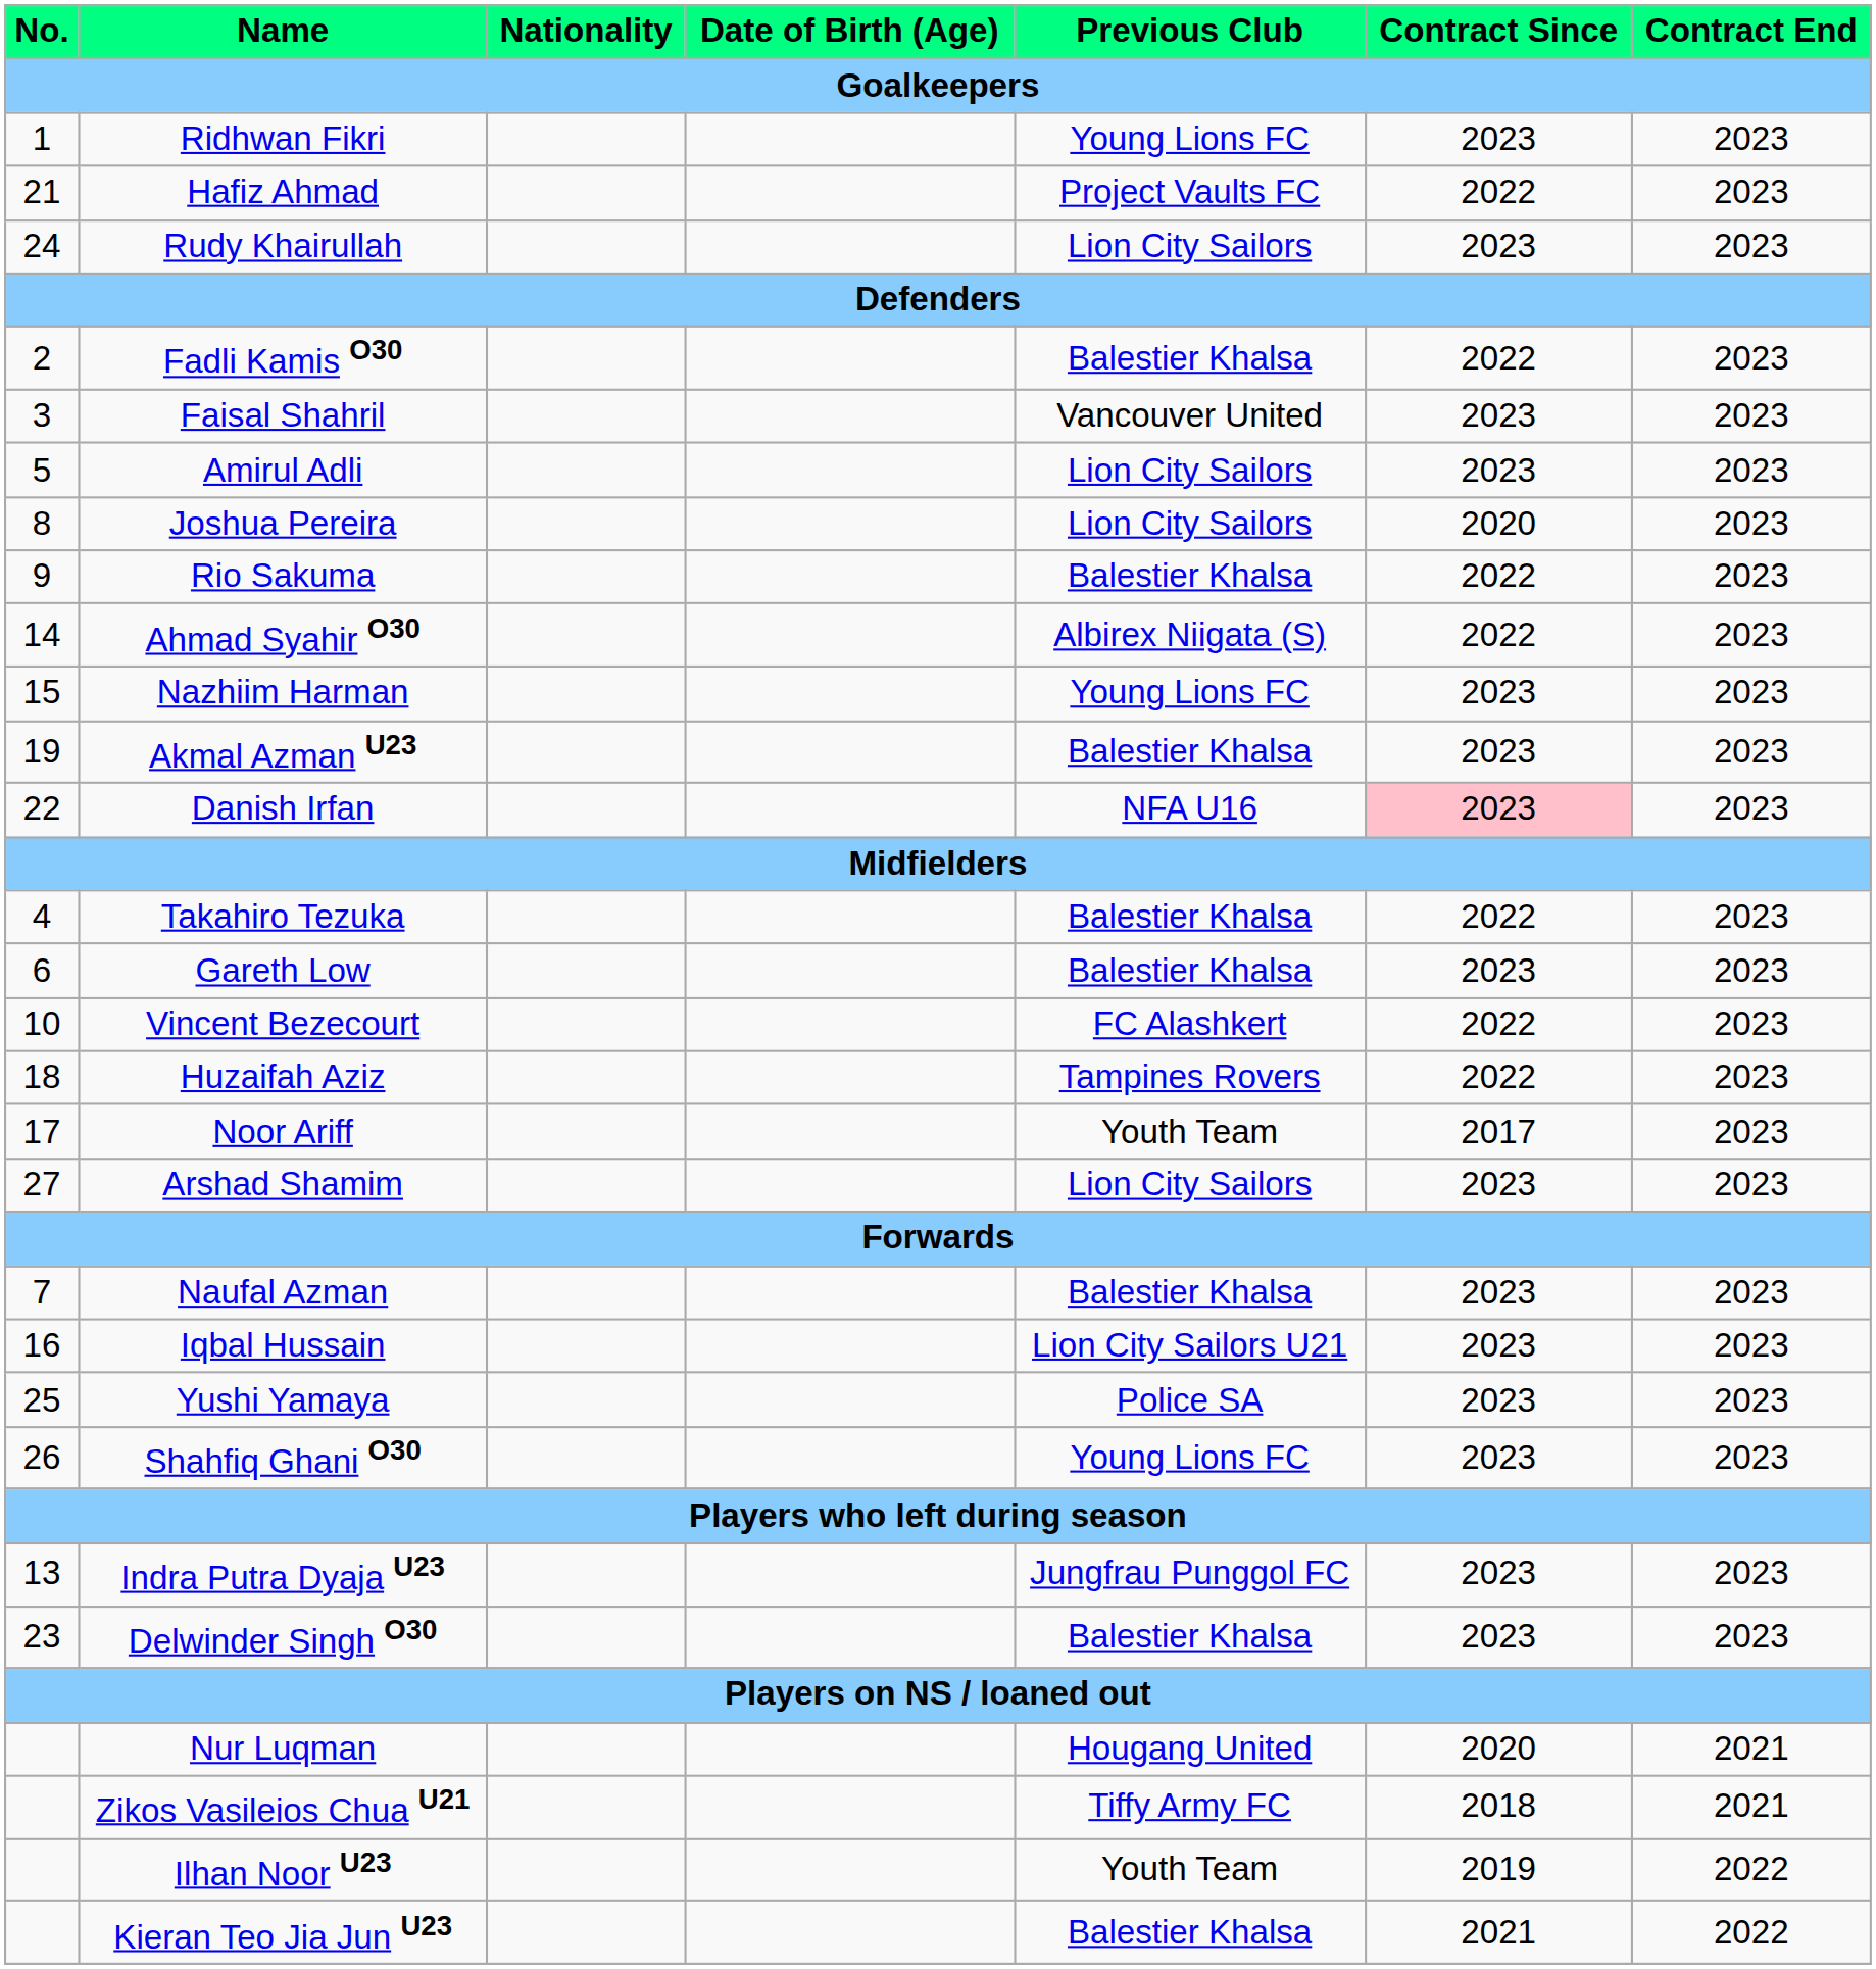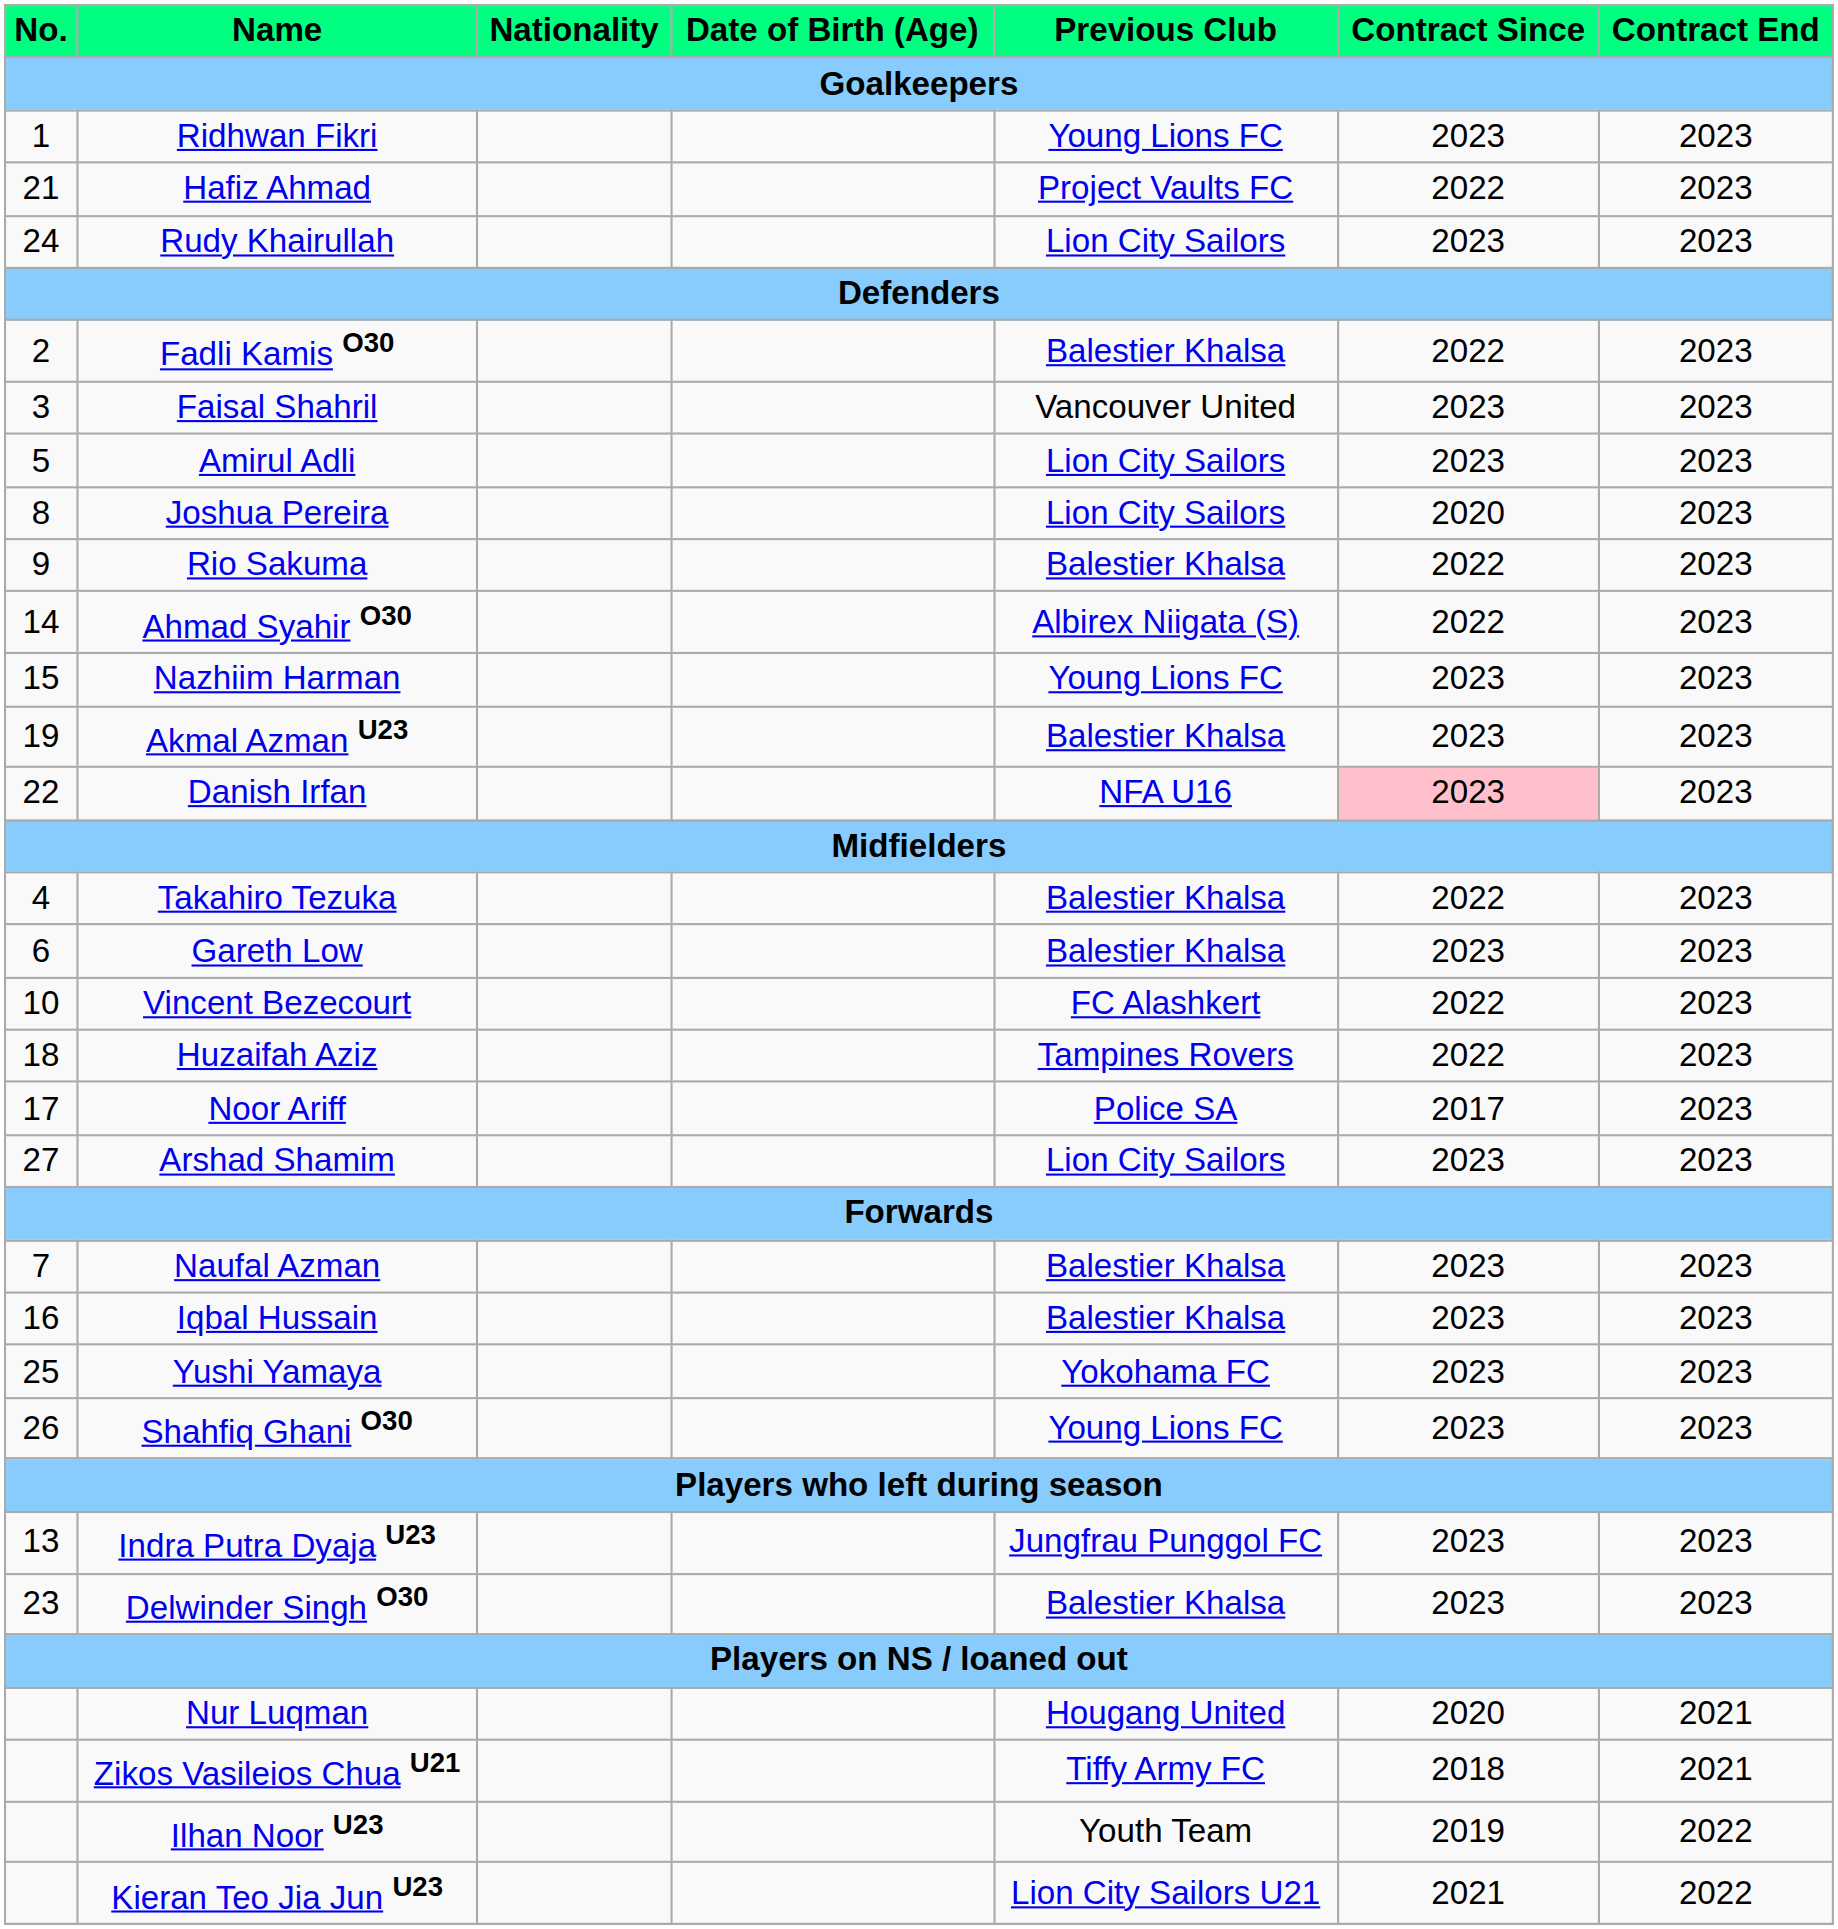 <table class="wikitable" style="text-align:center; font-size:100%; width:100%;">
 <tr>
 <th style="background:#00FF80; color:black; text-align:center;">No.</th>
 <th style="background:#00FF80; color:black; text-align:center;">Name</th>
 <th style="background:#00FF80; color:black; text-align:center;">Nationality</th>
 <th style="background:#00FF80; color:black; text-align:center;">Date of Birth (Age)</th>
 <th style="background:#00FF80; color:black; text-align:center;">Previous Club</th>
 <th style="background:#00FF80; color:black; text-align:center;">Contract Since</th>
 <th style="background:#00FF80; color:black; text-align:center;">Contract End</th>
 </tr>
 <tr>
 <th colspan="8" style="background:#87CCFC; color:black; text-align:center;">Goalkeepers</th>
 </tr>
 <tr>
 <td>1</td>
 <td><a href='#'>Ridhwan Fikri</a></td>
 <td></td>
 <td></td>
 <td> <a href='#'>Young Lions FC</a></td>
 <td>2023</td>
 <td>2023</td>
 </tr>
 <tr>
 <td>21</td>
 <td><a href='#'>Hafiz Ahmad</a></td>
 <td></td>
 <td></td>
 <td> <a href='#'>Project Vaults FC</a></td>
 <td>2022</td>
 <td>2023</td>
 </tr>
 <tr>
 <td>24</td>
 <td><a href='#'>Rudy Khairullah</a></td>
 <td></td>
 <td></td>
 <td> <a href='#'>Lion City Sailors</a></td>
 <td>2023</td>
 <td>2023</td>
 </tr>
 <tr>
 <th colspan="8" style="background:#87CCFC; color:black; text-align:center;">Defenders</th>
 </tr>
 <tr>
 <td>2</td>
 <td><a href='#'>Fadli Kamis</a> <sup><strong>O30</strong></sup></td>
 <td></td>
 <td></td>
 <td> <a href='#'>Balestier Khalsa</a></td>
 <td>2022</td>
 <td>2023</td>
 </tr>
 <tr>
 <td>3</td>
 <td><a href='#'>Faisal Shahril</a></td>
 <td></td>
 <td></td>
 <td> Vancouver United</td>
 <td>2023</td>
 <td>2023</td>
 </tr>
 <tr>
 <td>5</td>
 <td><a href='#'>Amirul Adli</a></td>
 <td></td>
 <td></td>
 <td> <a href='#'>Lion City Sailors</a></td>
 <td>2023</td>
 <td>2023</td>
 </tr>
 <tr>
 <td>8</td>
 <td><a href='#'>Joshua Pereira</a></td>
 <td></td>
 <td></td>
 <td> <a href='#'>Lion City Sailors</a></td>
 <td>2020</td>
 <td>2023</td>
 </tr>
 <tr>
 <td>9</td>
 <td><a href='#'>Rio Sakuma</a></td>
 <td></td>
 <td></td>
 <td> <a href='#'>Balestier Khalsa</a></td>
 <td>2022</td>
 <td>2023</td>
 </tr>
 <tr>
 <td>14</td>
 <td><a href='#'>Ahmad Syahir</a> <sup><strong>O30</strong></sup></td>
 <td></td>
 <td></td>
 <td> <a href='#'>Albirex Niigata (S)</a></td>
 <td>2022</td>
 <td>2023</td>
 </tr>
 <tr>
 <td>15</td>
 <td><a href='#'>Nazhiim Harman</a></td>
 <td></td>
 <td></td>
 <td> <a href='#'>Young Lions FC</a></td>
 <td>2023</td>
 <td>2023</td>
 </tr>
 <tr>
 <td>19</td>
 <td><a href='#'>Akmal Azman</a> <sup><strong>U23</strong></sup></td>
 <td></td>
 <td></td>
 <td> <a href='#'>Balestier Khalsa</a></td>
 <td>2023</td>
 <td>2023</td>
 </tr>
 <tr>
 <td>22</td>
 <td><a href='#'>Danish Irfan</a></td>
 <td></td>
 <td></td>
 <td> <a href='#'>NFA U16</a></td>
 <td style="background: pink;">2023</td>
 <td>2023</td>
 </tr>
 <tr>
 <th colspan="8" style="background:#87CCFC; color:black; text-align:center;">Midfielders</th>
 </tr>
 <tr>
 <td>4</td>
 <td><a href='#'>Takahiro Tezuka</a></td>
 <td></td>
 <td></td>
 <td> <a href='#'>Balestier Khalsa</a></td>
 <td>2022</td>
 <td>2023</td>
 </tr>
 <tr>
 <td>6</td>
 <td><a href='#'>Gareth Low</a></td>
 <td></td>
 <td></td>
 <td> <a href='#'>Balestier Khalsa</a></td>
 <td>2023</td>
 <td>2023</td>
 </tr>
 <tr>
 <td>10</td>
 <td><a href='#'>Vincent Bezecourt</a></td>
 <td></td>
 <td></td>
 <td> <a href='#'>FC Alashkert</a></td>
 <td>2022</td>
 <td>2023</td>
 </tr>
 <tr>
 <td>18</td>
 <td><a href='#'>Huzaifah Aziz</a></td>
 <td></td>
 <td></td>
 <td> <a href='#'>Tampines Rovers</a></td>
 <td>2022</td>
 <td>2023</td>
 </tr>
 <tr>
 <td>17</td>
 <td><a href='#'>Noor Ariff</a></td>
 <td></td>
 <td></td>
-<td>Youth Team</td>
+<td> <a href='#'>Police SA</a></td>
 <td>2017</td>
 <td>2023</td>
 </tr>
 <tr>
 <td>27</td>
 <td><a href='#'>Arshad Shamim</a></td>
 <td></td>
 <td></td>
 <td> <a href='#'>Lion City Sailors</a></td>
 <td>2023</td>
 <td>2023</td>
 </tr>
 <tr>
 <th colspan="8" style="background:#87CCFC; color:black; text-align:center;">Forwards</th>
 </tr>
 <tr>
 <td>7</td>
 <td><a href='#'>Naufal Azman</a></td>
 <td></td>
 <td></td>
 <td> <a href='#'>Balestier Khalsa</a></td>
 <td>2023</td>
 <td>2023</td>
 </tr>
 <tr>
 <td>16</td>
 <td><a href='#'>Iqbal Hussain</a></td>
 <td></td>
 <td></td>
-<td> <a href='#'>Lion City Sailors U21</a></td>
+<td> <a href='#'>Balestier Khalsa</a></td>
 <td>2023</td>
 <td>2023</td>
 </tr>
 <tr>
 <td>25</td>
 <td><a href='#'>Yushi Yamaya</a></td>
 <td></td>
 <td></td>
-<td> <a href='#'>Police SA</a></td>
+<td> <a href='#'>Yokohama FC</a></td>
 <td>2023</td>
 <td>2023</td>
 </tr>
 <tr>
 <td>26</td>
 <td><a href='#'>Shahfiq Ghani</a> <sup><strong>O30</strong></sup></td>
 <td></td>
 <td></td>
 <td> <a href='#'>Young Lions FC</a></td>
 <td>2023</td>
 <td>2023</td>
 </tr>
 <tr>
 <th colspan="8" style="background:#87CCFC; color:black; text-align:center;">Players who left during season</th>
 </tr>
 <tr>
 <td>13</td>
 <td><a href='#'>Indra Putra Dyaja</a> <sup><strong>U23</strong></sup></td>
 <td></td>
 <td></td>
 <td> <a href='#'>Jungfrau Punggol FC</a></td>
 <td>2023</td>
 <td>2023</td>
 </tr>
 <tr>
 <td>23</td>
 <td><a href='#'>Delwinder Singh</a> <sup><strong>O30</strong></sup></td>
 <td></td>
 <td></td>
 <td> <a href='#'>Balestier Khalsa</a></td>
 <td>2023</td>
 <td>2023</td>
 </tr>
 <tr>
 <th colspan="8" style="background:#87CCFC; color:black; text-align:center;">Players on NS / loaned out</th>
 </tr>
 <tr>
 <td></td>
 <td><a href='#'>Nur Luqman</a></td>
 <td></td>
 <td></td>
 <td> <a href='#'>Hougang United</a></td>
 <td>2020</td>
 <td>2021</td>
 </tr>
 <tr>
 <td></td>
 <td><a href='#'>Zikos Vasileios Chua</a> <sup><strong>U21</strong></sup></td>
 <td></td>
 <td></td>
 <td> <a href='#'>Tiffy Army FC</a></td>
 <td>2018</td>
 <td>2021</td>
 </tr>
 <tr>
 <td></td>
 <td><a href='#'>Ilhan Noor</a> <sup><strong>U23</strong></sup></td>
 <td></td>
 <td></td>
 <td>Youth Team</td>
 <td>2019</td>
 <td>2022</td>
 </tr>
 <tr>
 <td></td>
 <td><a href='#'>Kieran Teo Jia Jun</a> <sup><strong>U23</strong></sup></td>
 <td></td>
 <td></td>
-<td> <a href='#'>Balestier Khalsa</a></td>
+<td> <a href='#'>Lion City Sailors U21</a></td>
 <td>2021</td>
 <td>2022</td>
 </tr>
 <tr>
 </tr>
 </table>
